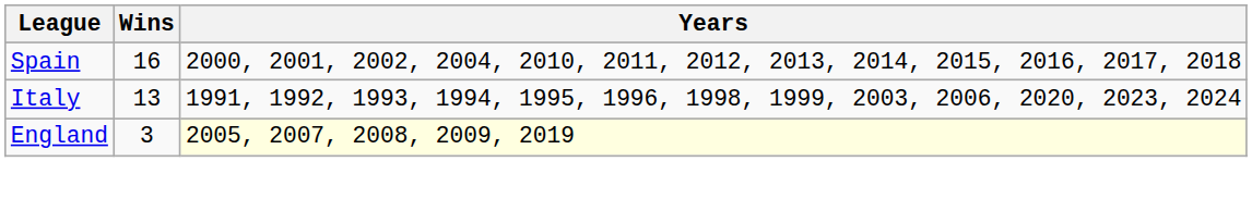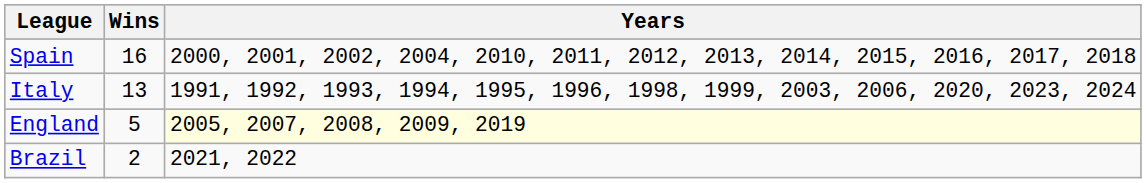 <table class="wikitable sortable">
 <tr>
 <th>League</th>
 <th>Wins</th>
 <th>Years</th>
 </tr>
 <tr>
 <td> <a href='#'>Spain</a></td>
 <td align="center">16</td>
 <td>2000, 2001, 2002, 2004, 2010, 2011, 2012, 2013, 2014, 2015, 2016, 2017, 2018</td>
 </tr>
 <tr>
 <td> <a href='#'>Italy</a></td>
 <td align="center">13</td>
 <td>1991, 1992, 1993, 1994, 1995, 1996, 1998, 1999, 2003, 2006, 2020, 2023, 2024</td>
 </tr>
 <tr>
 <td> <a href='#'>England</a></td>
-<td align="center">3</td>
+<td align="center">5</td>
 <td style="background: lightyellow;">2005, 2007, 2008, 2009, 2019</td>
 </tr>
+<tr>
+<td> <a href='#'>Brazil</a></td>
+<td align="center">2</td>
+<td>2021, 2022</td>
+</tr>
 </table>
